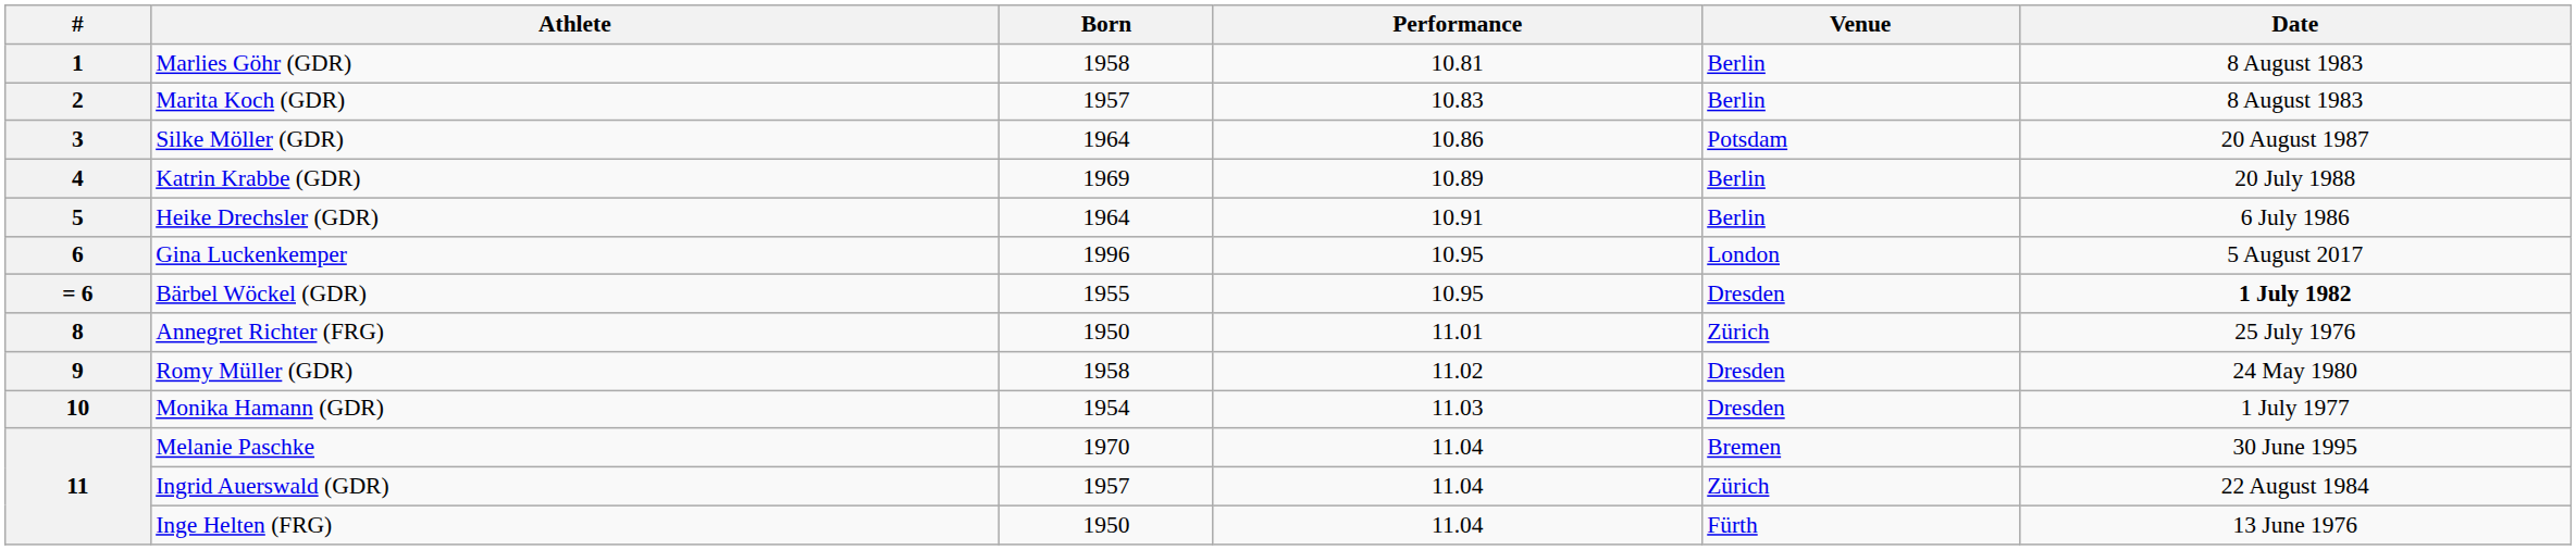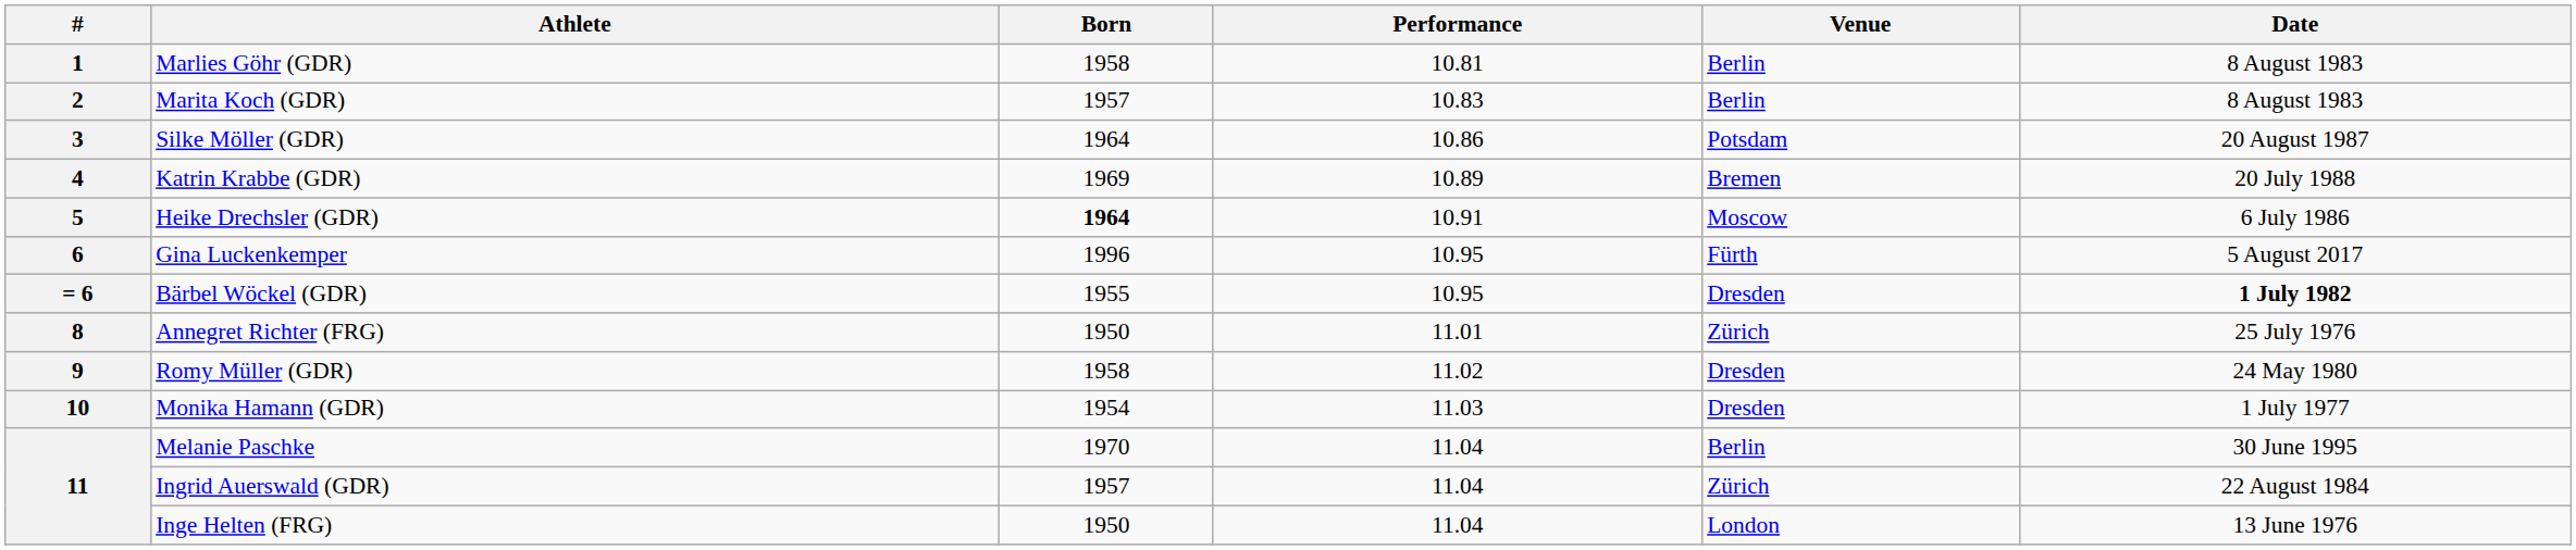 <table class="wikitable" width=100% style="font-size:90%; text-align:center;">
 <tr>
 <th>#</th>
 <th>Athlete</th>
 <th>Born</th>
 <th>Performance</th>
 <th>Venue</th>
 <th>Date</th>
 </tr>
 <tr>
 <th>1</th>
 <td align=left><a href='#'>Marlies Göhr</a> (GDR)</td>
 <td>1958</td>
 <td>10.81</td>
 <td align=left> <a href='#'>Berlin</a></td>
 <td>8 August 1983</td>
 </tr>
 <tr>
 <th>2</th>
 <td align=left><a href='#'>Marita Koch</a> (GDR)</td>
 <td>1957</td>
 <td>10.83</td>
 <td align=left> <a href='#'>Berlin</a></td>
 <td>8 August 1983</td>
 </tr>
 <tr>
 <th>3</th>
 <td align=left><a href='#'>Silke Möller</a> (GDR)</td>
 <td>1964</td>
 <td>10.86</td>
 <td align=left> <a href='#'>Potsdam</a></td>
 <td>20 August 1987</td>
 </tr>
 <tr>
 <th>4</th>
 <td align=left><a href='#'>Katrin Krabbe</a> (GDR)</td>
 <td>1969</td>
 <td>10.89</td>
-<td align=left> <a href='#'>Berlin</a></td>
+<td align=left> <a href='#'>Bremen</a></td>
 <td>20 July 1988</td>
 </tr>
 <tr>
 <th>5</th>
 <td align=left><a href='#'>Heike Drechsler</a> (GDR)</td>
-<td>1964</td>
+<td><strong>1964</strong></td>
 <td>10.91</td>
-<td align=left> <a href='#'>Berlin</a></td>
+<td align=left> <a href='#'>Moscow</a></td>
 <td>6 July 1986</td>
 </tr>
 <tr>
 <th>6</th>
 <td align=left><a href='#'>Gina Luckenkemper</a></td>
 <td>1996</td>
 <td>10.95</td>
-<td align=left> <a href='#'>London</a></td>
+<td align=left> <a href='#'>Fürth</a></td>
 <td>5 August 2017</td>
 </tr>
 <tr>
 <th>= 6</th>
 <td align=left><a href='#'>Bärbel Wöckel</a> (GDR)</td>
 <td>1955</td>
 <td>10.95</td>
 <td align=left> <a href='#'>Dresden</a></td>
 <td><strong>1 July 1982</strong></td>
 </tr>
 <tr>
 <th>8</th>
 <td align=left><a href='#'>Annegret Richter</a> (FRG)</td>
 <td>1950</td>
 <td>11.01</td>
 <td align=left> <a href='#'>Zürich</a></td>
 <td>25 July 1976</td>
 </tr>
 <tr>
 <th>9</th>
 <td align=left><a href='#'>Romy Müller</a> (GDR)</td>
 <td>1958</td>
 <td>11.02</td>
 <td align=left> <a href='#'>Dresden</a></td>
 <td>24 May 1980</td>
 </tr>
 <tr>
 <th>10</th>
 <td align=left><a href='#'>Monika Hamann</a> (GDR)</td>
 <td>1954</td>
 <td>11.03</td>
 <td align=left> <a href='#'>Dresden</a></td>
 <td>1 July 1977</td>
 </tr>
 <tr>
 <th rowspan=3>11</th>
 <td align=left><a href='#'>Melanie Paschke</a></td>
 <td>1970</td>
 <td>11.04</td>
-<td align=left> <a href='#'>Bremen</a></td>
+<td align=left> <a href='#'>Berlin</a></td>
 <td>30 June 1995</td>
 </tr>
 <tr>
 <td align=left><a href='#'>Ingrid Auerswald</a> (GDR)</td>
 <td>1957</td>
 <td>11.04</td>
 <td align=left> <a href='#'>Zürich</a></td>
 <td>22 August 1984</td>
 </tr>
 <tr>
 <td align=left><a href='#'>Inge Helten</a> (FRG)</td>
 <td>1950</td>
 <td>11.04</td>
-<td align=left> <a href='#'>Fürth</a></td>
+<td align=left> <a href='#'>London</a></td>
 <td>13 June 1976</td>
 </tr>
 </table>
